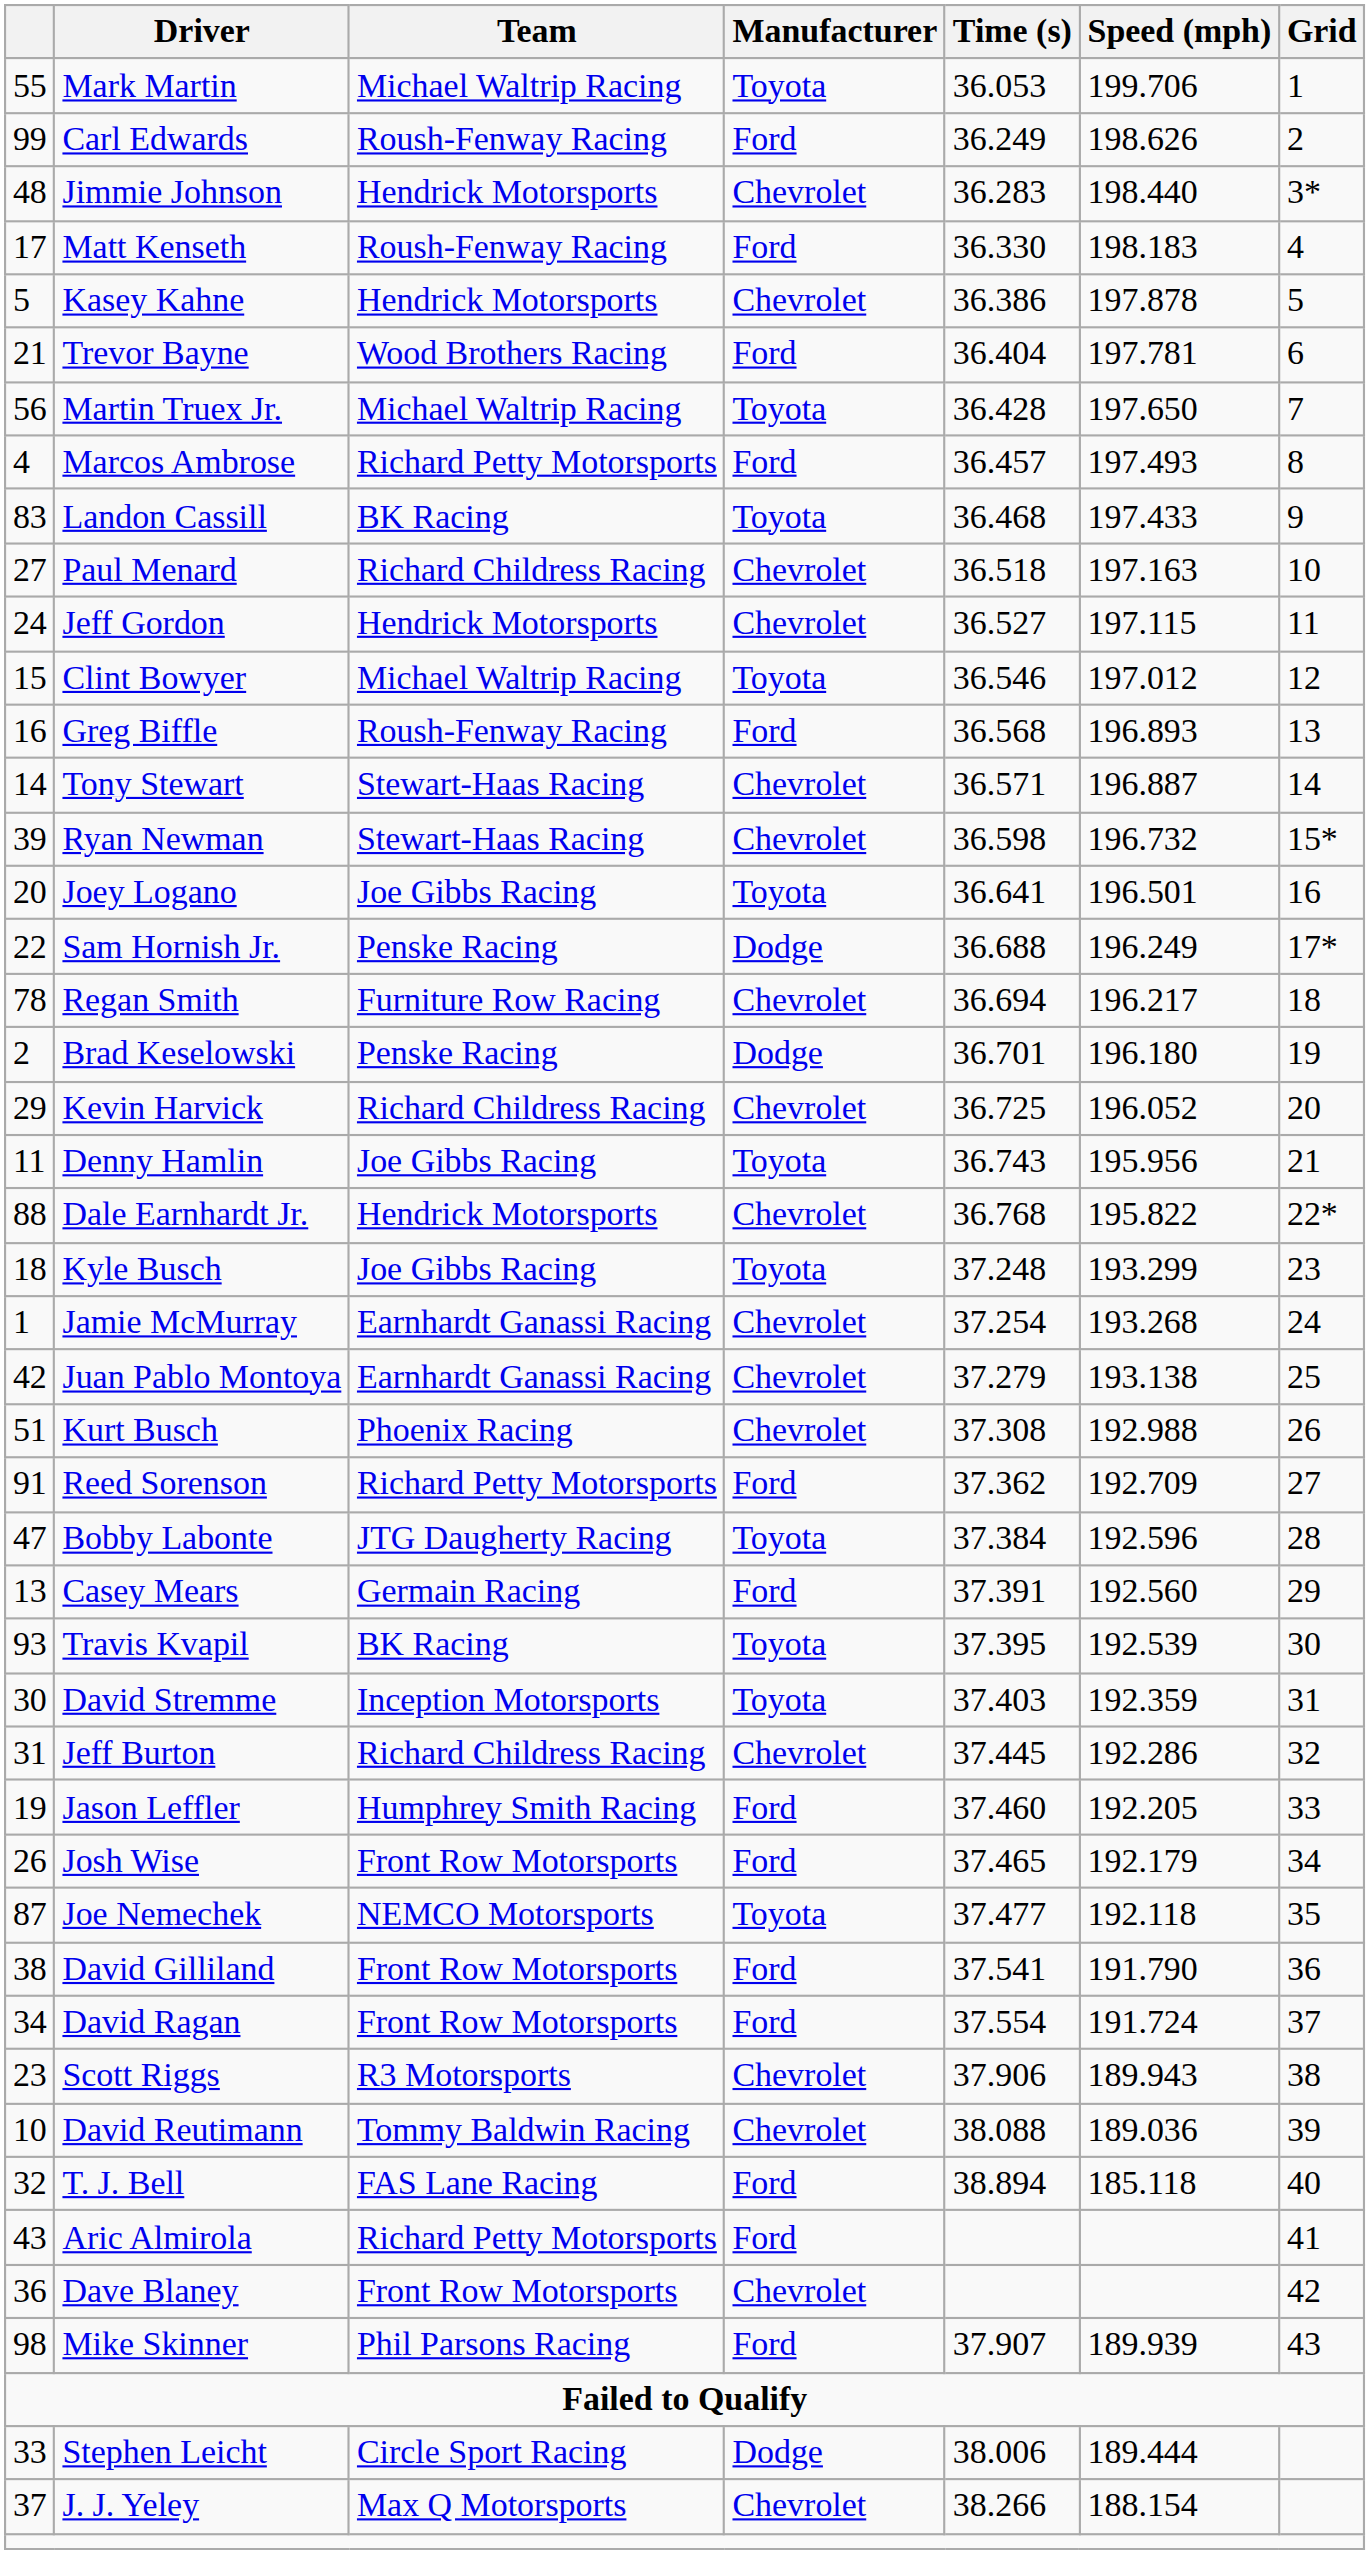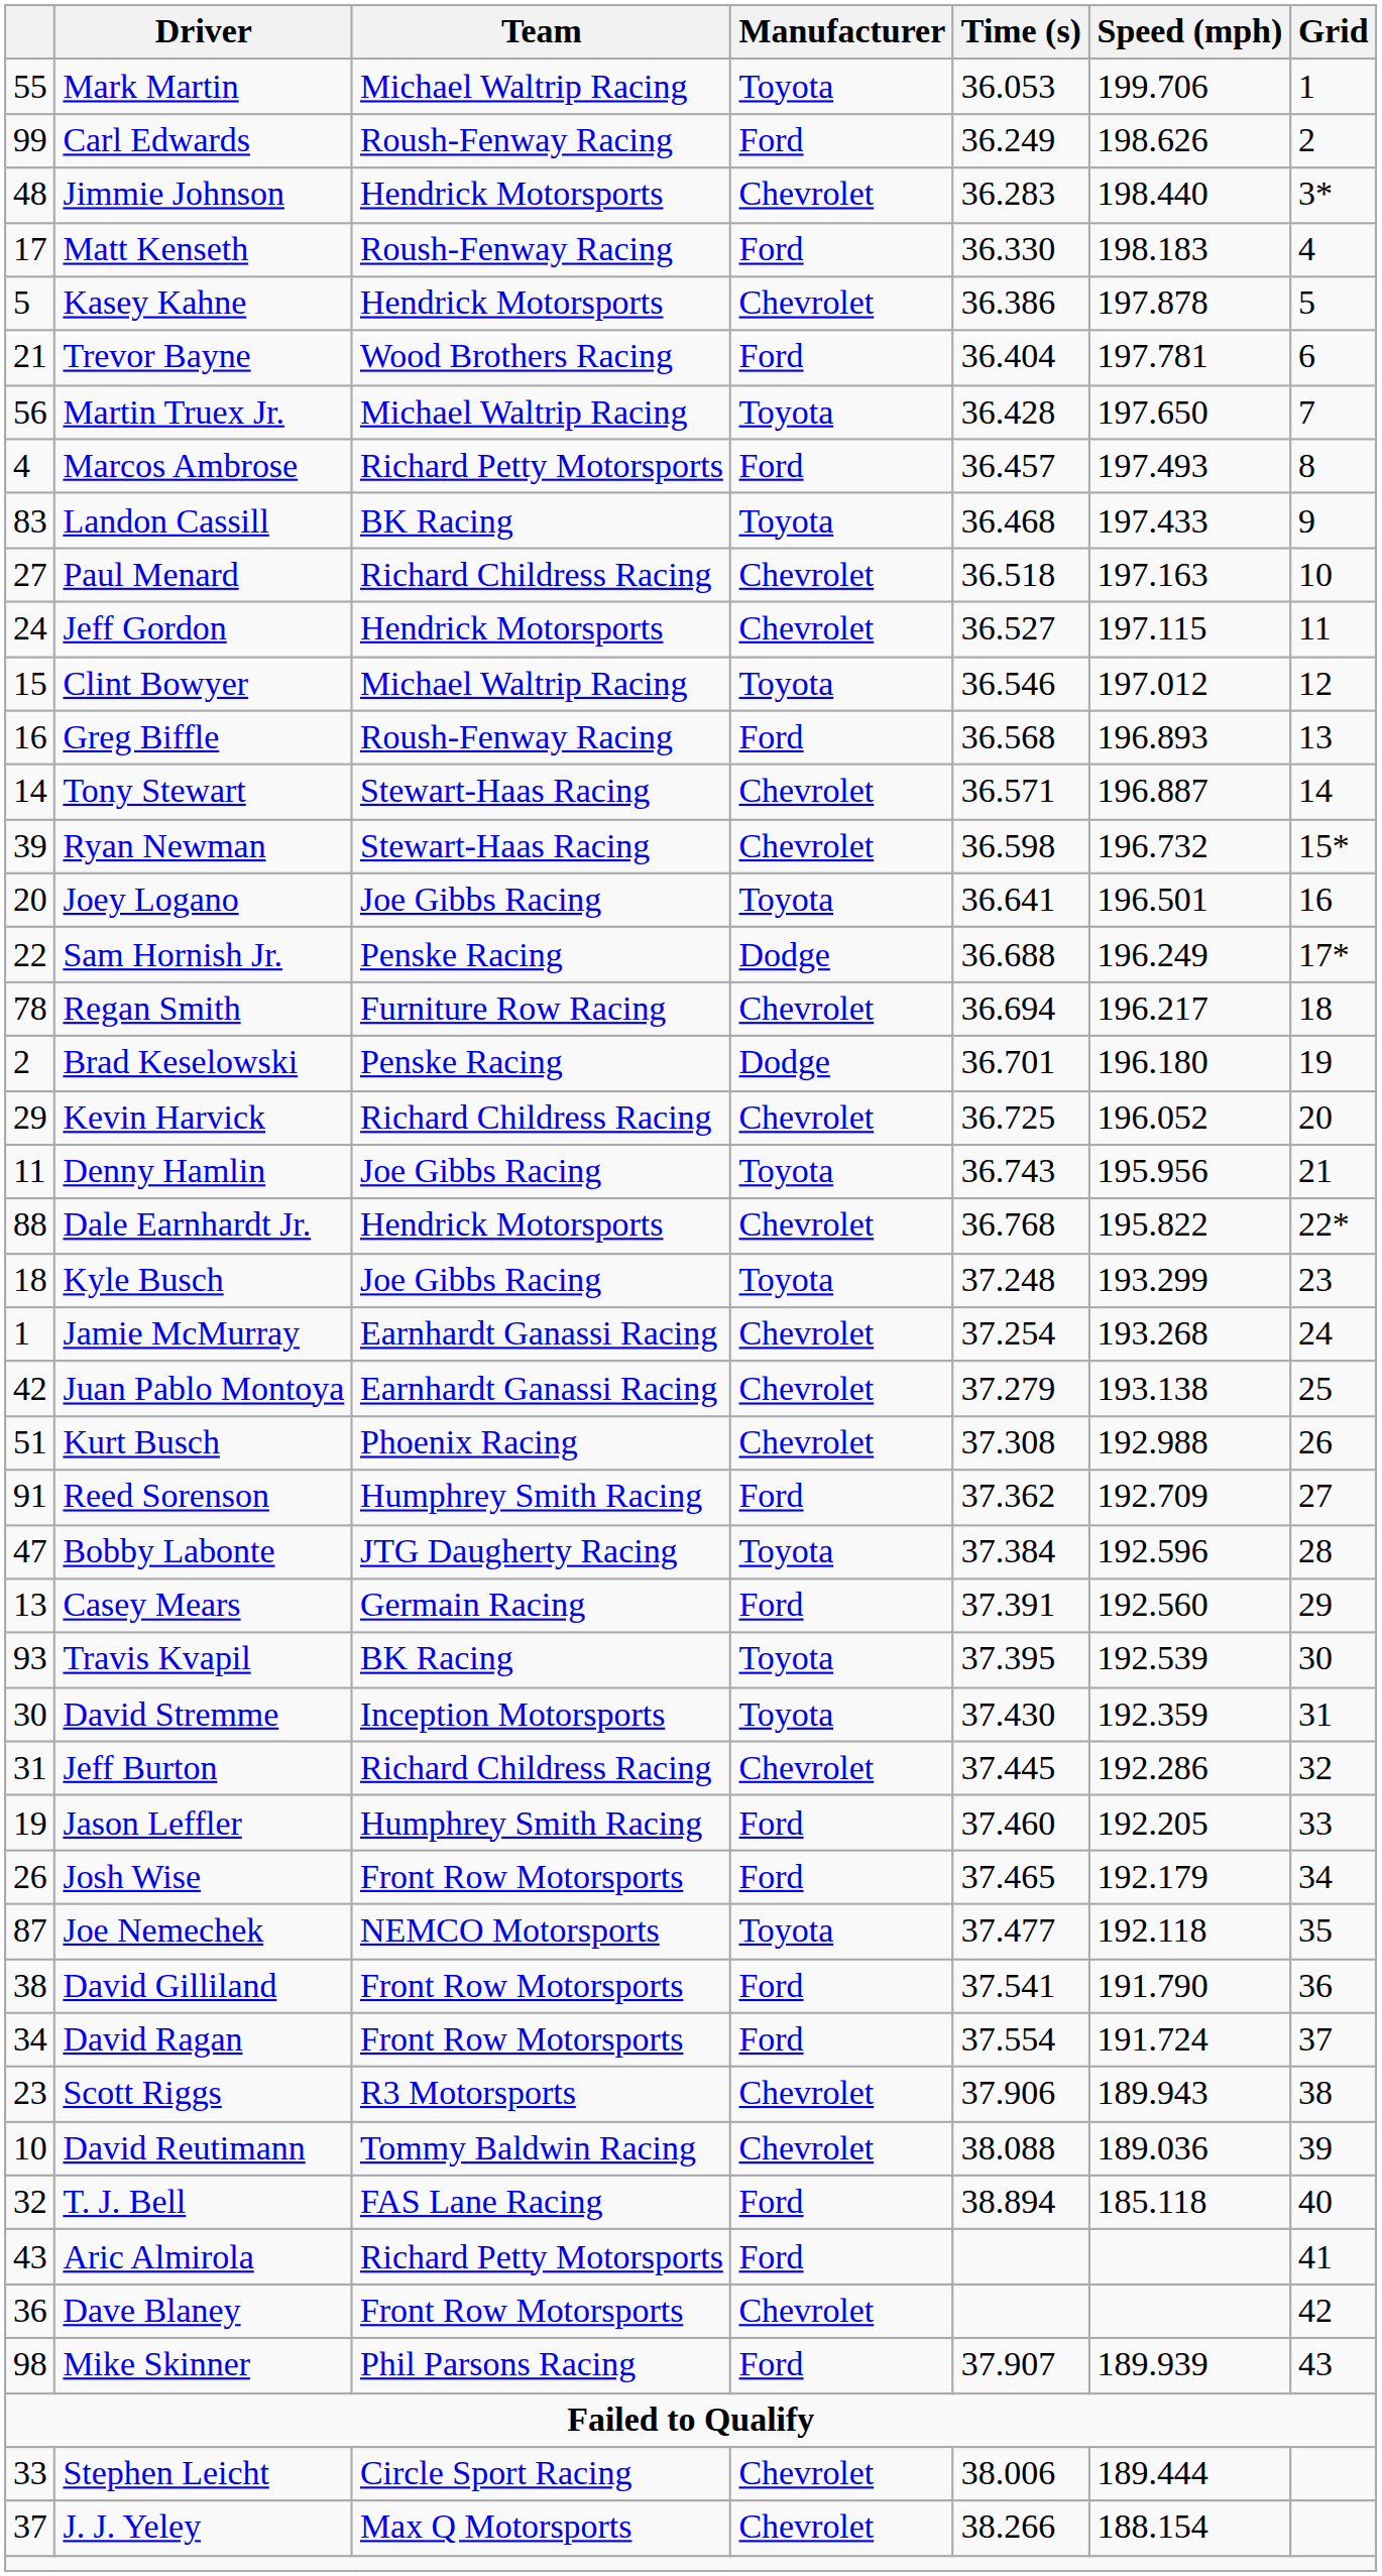 <table class="wikitable">
 <tr>
 <th></th>
 <th>Driver</th>
 <th>Team</th>
 <th>Manufacturer</th>
 <th>Time (s)</th>
 <th>Speed (mph) </th>
 <th>Grid</th>
 </tr>
 <tr>
 <td>55</td>
 <td><a href='#'>Mark Martin</a></td>
 <td><a href='#'>Michael Waltrip Racing</a></td>
 <td><a href='#'>Toyota</a></td>
 <td>36.053</td>
 <td>199.706</td>
 <td>1</td>
 </tr>
 <tr>
 <td>99</td>
 <td><a href='#'>Carl Edwards</a></td>
 <td><a href='#'>Roush-Fenway Racing</a></td>
 <td><a href='#'>Ford</a></td>
 <td>36.249</td>
 <td>198.626</td>
 <td>2</td>
 </tr>
 <tr>
 <td>48</td>
 <td><a href='#'>Jimmie Johnson</a></td>
 <td><a href='#'>Hendrick Motorsports</a></td>
 <td><a href='#'>Chevrolet</a></td>
 <td>36.283</td>
 <td>198.440</td>
 <td>3*</td>
 </tr>
 <tr>
 <td>17</td>
 <td><a href='#'>Matt Kenseth</a></td>
 <td><a href='#'>Roush-Fenway Racing</a></td>
 <td><a href='#'>Ford</a></td>
 <td>36.330</td>
 <td>198.183</td>
 <td>4</td>
 </tr>
 <tr>
 <td>5</td>
 <td><a href='#'>Kasey Kahne</a></td>
 <td><a href='#'>Hendrick Motorsports</a></td>
 <td><a href='#'>Chevrolet</a></td>
 <td>36.386</td>
 <td>197.878</td>
 <td>5</td>
 </tr>
 <tr>
 <td>21</td>
 <td><a href='#'>Trevor Bayne</a></td>
 <td><a href='#'>Wood Brothers Racing</a></td>
 <td><a href='#'>Ford</a></td>
 <td>36.404</td>
 <td>197.781</td>
 <td>6</td>
 </tr>
 <tr>
 <td>56</td>
 <td><a href='#'>Martin Truex Jr.</a></td>
 <td><a href='#'>Michael Waltrip Racing</a></td>
 <td><a href='#'>Toyota</a></td>
 <td>36.428</td>
 <td>197.650</td>
 <td>7</td>
 </tr>
 <tr>
 <td>4</td>
 <td><a href='#'>Marcos Ambrose</a></td>
 <td><a href='#'>Richard Petty Motorsports</a></td>
 <td><a href='#'>Ford</a></td>
 <td>36.457</td>
 <td>197.493</td>
 <td>8</td>
 </tr>
 <tr>
 <td>83</td>
 <td><a href='#'>Landon Cassill</a></td>
 <td><a href='#'>BK Racing</a></td>
 <td><a href='#'>Toyota</a></td>
 <td>36.468</td>
 <td>197.433</td>
 <td>9</td>
 </tr>
 <tr>
 <td>27</td>
 <td><a href='#'>Paul Menard</a></td>
 <td><a href='#'>Richard Childress Racing</a></td>
 <td><a href='#'>Chevrolet</a></td>
 <td>36.518</td>
 <td>197.163</td>
 <td>10</td>
 </tr>
 <tr>
 <td>24</td>
 <td><a href='#'>Jeff Gordon</a></td>
 <td><a href='#'>Hendrick Motorsports</a></td>
 <td><a href='#'>Chevrolet</a></td>
 <td>36.527</td>
 <td>197.115</td>
 <td>11</td>
 </tr>
 <tr>
 <td>15</td>
 <td><a href='#'>Clint Bowyer</a></td>
 <td><a href='#'>Michael Waltrip Racing</a></td>
 <td><a href='#'>Toyota</a></td>
 <td>36.546</td>
 <td>197.012</td>
 <td>12</td>
 </tr>
 <tr>
 <td>16</td>
 <td><a href='#'>Greg Biffle</a></td>
 <td><a href='#'>Roush-Fenway Racing</a></td>
 <td><a href='#'>Ford</a></td>
 <td>36.568</td>
 <td>196.893</td>
 <td>13</td>
 </tr>
 <tr>
 <td>14</td>
 <td><a href='#'>Tony Stewart</a></td>
 <td><a href='#'>Stewart-Haas Racing</a></td>
 <td><a href='#'>Chevrolet</a></td>
 <td>36.571</td>
 <td>196.887</td>
 <td>14</td>
 </tr>
 <tr>
 <td>39</td>
 <td><a href='#'>Ryan Newman</a></td>
 <td><a href='#'>Stewart-Haas Racing</a></td>
 <td><a href='#'>Chevrolet</a></td>
 <td>36.598</td>
 <td>196.732</td>
 <td>15*</td>
 </tr>
 <tr>
 <td>20</td>
 <td><a href='#'>Joey Logano</a></td>
 <td><a href='#'>Joe Gibbs Racing</a></td>
 <td><a href='#'>Toyota</a></td>
 <td>36.641</td>
 <td>196.501</td>
 <td>16</td>
 </tr>
 <tr>
 <td>22</td>
 <td><a href='#'>Sam Hornish Jr.</a></td>
 <td><a href='#'>Penske Racing</a></td>
 <td><a href='#'>Dodge</a></td>
 <td>36.688</td>
 <td>196.249</td>
 <td>17*</td>
 </tr>
 <tr>
 <td>78</td>
 <td><a href='#'>Regan Smith</a></td>
 <td><a href='#'>Furniture Row Racing</a></td>
 <td><a href='#'>Chevrolet</a></td>
 <td>36.694</td>
 <td>196.217</td>
 <td>18</td>
 </tr>
 <tr>
 <td>2</td>
 <td><a href='#'>Brad Keselowski</a></td>
 <td><a href='#'>Penske Racing</a></td>
 <td><a href='#'>Dodge</a></td>
 <td>36.701</td>
 <td>196.180</td>
 <td>19</td>
 </tr>
 <tr>
 <td>29</td>
 <td><a href='#'>Kevin Harvick</a></td>
 <td><a href='#'>Richard Childress Racing</a></td>
 <td><a href='#'>Chevrolet</a></td>
 <td>36.725</td>
 <td>196.052</td>
 <td>20</td>
 </tr>
 <tr>
 <td>11</td>
 <td><a href='#'>Denny Hamlin</a></td>
 <td><a href='#'>Joe Gibbs Racing</a></td>
 <td><a href='#'>Toyota</a></td>
 <td>36.743</td>
 <td>195.956</td>
 <td>21</td>
 </tr>
 <tr>
 <td>88</td>
 <td><a href='#'>Dale Earnhardt Jr.</a></td>
 <td><a href='#'>Hendrick Motorsports</a></td>
 <td><a href='#'>Chevrolet</a></td>
 <td>36.768</td>
 <td>195.822</td>
 <td>22*</td>
 </tr>
 <tr>
 <td>18</td>
 <td><a href='#'>Kyle Busch</a></td>
 <td><a href='#'>Joe Gibbs Racing</a></td>
 <td><a href='#'>Toyota</a></td>
 <td>37.248</td>
 <td>193.299</td>
 <td>23</td>
 </tr>
 <tr>
 <td>1</td>
 <td><a href='#'>Jamie McMurray</a></td>
 <td><a href='#'>Earnhardt Ganassi Racing</a></td>
 <td><a href='#'>Chevrolet</a></td>
 <td>37.254</td>
 <td>193.268</td>
 <td>24</td>
 </tr>
 <tr>
 <td>42</td>
 <td><a href='#'>Juan Pablo Montoya</a></td>
 <td><a href='#'>Earnhardt Ganassi Racing</a></td>
 <td><a href='#'>Chevrolet</a></td>
 <td>37.279</td>
 <td>193.138</td>
 <td>25</td>
 </tr>
 <tr>
 <td>51</td>
 <td><a href='#'>Kurt Busch</a></td>
 <td><a href='#'>Phoenix Racing</a></td>
 <td><a href='#'>Chevrolet</a></td>
 <td>37.308</td>
 <td>192.988</td>
 <td>26</td>
 </tr>
 <tr>
 <td>91</td>
 <td><a href='#'>Reed Sorenson</a></td>
-<td><a href='#'>Richard Petty Motorsports</a></td>
+<td><a href='#'>Humphrey Smith Racing</a></td>
 <td><a href='#'>Ford</a></td>
 <td>37.362</td>
 <td>192.709</td>
 <td>27</td>
 </tr>
 <tr>
 <td>47</td>
 <td><a href='#'>Bobby Labonte</a></td>
 <td><a href='#'>JTG Daugherty Racing</a></td>
 <td><a href='#'>Toyota</a></td>
 <td>37.384</td>
 <td>192.596</td>
 <td>28</td>
 </tr>
 <tr>
 <td>13</td>
 <td><a href='#'>Casey Mears</a></td>
 <td><a href='#'>Germain Racing</a></td>
 <td><a href='#'>Ford</a></td>
 <td>37.391</td>
 <td>192.560</td>
 <td>29</td>
 </tr>
 <tr>
 <td>93</td>
 <td><a href='#'>Travis Kvapil</a></td>
 <td><a href='#'>BK Racing</a></td>
 <td><a href='#'>Toyota</a></td>
 <td>37.395</td>
 <td>192.539</td>
 <td>30</td>
 </tr>
 <tr>
 <td>30</td>
 <td><a href='#'>David Stremme</a></td>
 <td><a href='#'>Inception Motorsports</a></td>
 <td><a href='#'>Toyota</a></td>
-<td>37.403</td>
+<td>37.430</td>
 <td>192.359</td>
 <td>31</td>
 </tr>
 <tr>
 <td>31</td>
 <td><a href='#'>Jeff Burton</a></td>
 <td><a href='#'>Richard Childress Racing</a></td>
 <td><a href='#'>Chevrolet</a></td>
 <td>37.445</td>
 <td>192.286</td>
 <td>32</td>
 </tr>
 <tr>
 <td>19</td>
 <td><a href='#'>Jason Leffler</a></td>
 <td><a href='#'>Humphrey Smith Racing</a></td>
 <td><a href='#'>Ford</a></td>
 <td>37.460</td>
 <td>192.205</td>
 <td>33</td>
 </tr>
 <tr>
 <td>26</td>
 <td><a href='#'>Josh Wise</a></td>
 <td><a href='#'>Front Row Motorsports</a></td>
 <td><a href='#'>Ford</a></td>
 <td>37.465</td>
 <td>192.179</td>
 <td>34</td>
 </tr>
 <tr>
 <td>87</td>
 <td><a href='#'>Joe Nemechek</a></td>
 <td><a href='#'>NEMCO Motorsports</a></td>
 <td><a href='#'>Toyota</a></td>
 <td>37.477</td>
 <td>192.118</td>
 <td>35</td>
 </tr>
 <tr>
 <td>38</td>
 <td><a href='#'>David Gilliland</a></td>
 <td><a href='#'>Front Row Motorsports</a></td>
 <td><a href='#'>Ford</a></td>
 <td>37.541</td>
 <td>191.790</td>
 <td>36</td>
 </tr>
 <tr>
 <td>34</td>
 <td><a href='#'>David Ragan</a></td>
 <td><a href='#'>Front Row Motorsports</a></td>
 <td><a href='#'>Ford</a></td>
 <td>37.554</td>
 <td>191.724</td>
 <td>37</td>
 </tr>
 <tr>
 <td>23</td>
 <td><a href='#'>Scott Riggs</a></td>
 <td><a href='#'>R3 Motorsports</a></td>
 <td><a href='#'>Chevrolet</a></td>
 <td>37.906</td>
 <td>189.943</td>
 <td>38</td>
 </tr>
 <tr>
 <td>10</td>
 <td><a href='#'>David Reutimann</a></td>
 <td><a href='#'>Tommy Baldwin Racing</a></td>
 <td><a href='#'>Chevrolet</a></td>
 <td>38.088</td>
 <td>189.036</td>
 <td>39</td>
 </tr>
 <tr>
 <td>32</td>
 <td><a href='#'>T. J. Bell</a></td>
 <td><a href='#'>FAS Lane Racing</a></td>
 <td><a href='#'>Ford</a></td>
 <td>38.894</td>
 <td>185.118</td>
 <td>40</td>
 </tr>
 <tr>
 <td>43</td>
 <td><a href='#'>Aric Almirola</a></td>
 <td><a href='#'>Richard Petty Motorsports</a></td>
 <td><a href='#'>Ford</a></td>
 <td></td>
 <td></td>
 <td>41</td>
 </tr>
 <tr>
 <td>36</td>
 <td><a href='#'>Dave Blaney</a></td>
 <td><a href='#'>Front Row Motorsports</a></td>
 <td><a href='#'>Chevrolet</a></td>
 <td></td>
 <td></td>
 <td>42</td>
 </tr>
 <tr>
 <td>98</td>
 <td><a href='#'>Mike Skinner</a></td>
 <td><a href='#'>Phil Parsons Racing</a></td>
 <td><a href='#'>Ford</a></td>
 <td>37.907</td>
 <td>189.939</td>
 <td>43</td>
 </tr>
 <tr>
 <td colspan="7" style="text-align:center;"><strong>Failed to Qualify</strong></td>
 </tr>
 <tr>
 <td>33</td>
 <td><a href='#'>Stephen Leicht</a></td>
 <td><a href='#'>Circle Sport Racing</a></td>
-<td><a href='#'>Dodge</a></td>
+<td><a href='#'>Chevrolet</a></td>
 <td>38.006</td>
 <td>189.444</td>
 <td></td>
 </tr>
 <tr>
 <td>37</td>
 <td><a href='#'>J. J. Yeley</a></td>
 <td><a href='#'>Max Q Motorsports</a></td>
 <td><a href='#'>Chevrolet</a></td>
 <td>38.266</td>
 <td>188.154</td>
 <td></td>
 </tr>
 <tr>
 <td colspan="8"></td>
 </tr>
 </table>
